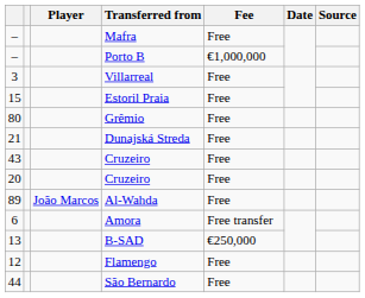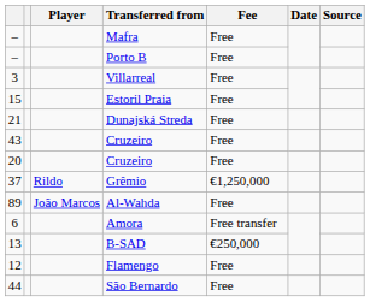 <table class="wikitable plainrowheaders sortable">
 <tr>
 <th></th>
 <th></th>
 <th scope=col>Player</th>
 <th>Transferred from</th>
 <th !scope=col; style="width: 91px;">Fee</th>
 <th scope=col>Date</th>
 <th scope=col>Source</th>
 </tr>
 <tr>
 <td align=center>–</td>
 <td align=center></td>
 <td></td>
 <td> <a href='#'>Mafra</a></td>
 <td>Free</td>
 <td rowspan="2"></td>
 <td></td>
 </tr>
 <tr>
 <td align=center>–</td>
 <td align=center></td>
 <td></td>
 <td> <a href='#'>Porto B</a></td>
-<td>€1,000,000</td>
+<td>Free</td>
 <td></td>
 </tr>
 <tr>
 <td align=center>3</td>
 <td align=center></td>
 <td></td>
 <td> <a href='#'>Villarreal</a></td>
 <td>Free</td>
 <td rowspan="2"></td>
 <td></td>
 </tr>
 <tr>
 <td align=center>15</td>
 <td align=center></td>
 <td></td>
 <td> <a href='#'>Estoril Praia</a></td>
 <td>Free</td>
-<td></td>
-</tr>
-<tr>
-<td align=center>80</td>
-<td align=center></td>
-<td></td>
-<td> <a href='#'>Grêmio</a></td>
-<td>Free</td>
-<td></td>
 <td></td>
 </tr>
 <tr>
 <td align=center>21</td>
 <td align=center></td>
 <td></td>
 <td> <a href='#'>Dunajská Streda</a></td>
 <td>Free</td>
 <td></td>
 <td></td>
 </tr>
 <tr>
 <td align=center>43</td>
 <td align=center></td>
 <td></td>
 <td> <a href='#'>Cruzeiro</a></td>
 <td>Free</td>
 <td></td>
 <td></td>
 </tr>
 <tr>
 <td align=center>20</td>
 <td align=center></td>
 <td></td>
 <td> <a href='#'>Cruzeiro</a></td>
 <td>Free</td>
+<td></td>
+<td></td>
+</tr>
+<tr>
+<td align=center>37</td>
+<td align=center></td>
+<td> <a href='#'>Rildo</a></td>
+<td> <a href='#'>Grêmio</a></td>
+<td>€1,250,000</td>
 <td></td>
 <td></td>
 </tr>
 <tr>
 <td align=center>89</td>
 <td align=center></td>
 <td> <a href='#'>João Marcos</a></td>
 <td> <a href='#'>Al-Wahda</a></td>
 <td>Free</td>
 <td></td>
 <td></td>
 </tr>
 <tr>
 <td align=center>6</td>
 <td align=center></td>
 <td></td>
 <td> <a href='#'>Amora</a></td>
 <td>Free transfer</td>
 <td rowspan="2"></td>
 <td></td>
 </tr>
 <tr>
 <td align=center>13</td>
 <td align=center></td>
 <td></td>
 <td> <a href='#'>B-SAD</a></td>
 <td>€250,000</td>
 <td></td>
 </tr>
 <tr>
 <td align=center>12</td>
 <td align=center></td>
 <td></td>
 <td> <a href='#'>Flamengo</a></td>
 <td>Free</td>
 <td></td>
 <td></td>
 </tr>
 <tr>
 <td align=center>44</td>
 <td align=center></td>
 <td></td>
 <td> <a href='#'>São Bernardo</a></td>
 <td>Free</td>
 <td></td>
 <td></td>
 </tr>
 </table>
